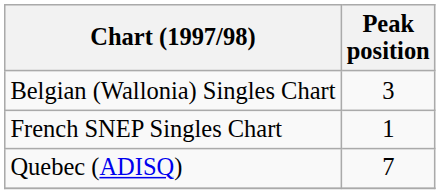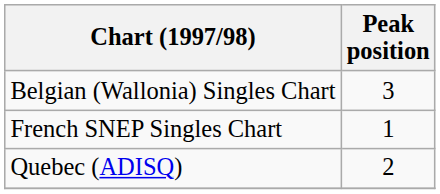 <table class="wikitable sortable">
 <tr>
 <th>Chart (1997/98)</th>
 <th>Peak<br>position</th>
 </tr>
 <tr>
 <td>Belgian (Wallonia) Singles Chart</td>
 <td align="center">3</td>
 </tr>
 <tr>
 <td>French SNEP Singles Chart</td>
 <td align="center">1</td>
 </tr>
 <tr>
 <td>Quebec (<a href='#'>ADISQ</a>)</td>
-<td align="center">7</td>
+<td align="center">2</td>
 </tr>
 <tr>
 </tr>
 </table>
